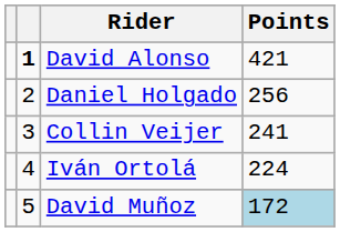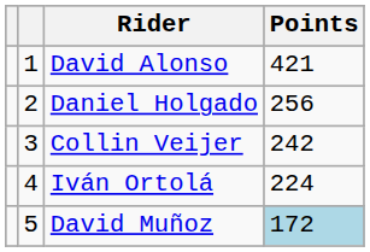 <table class="wikitable" style="font-size: 95%;">
 <tr>
 <th></th>
 <th></th>
 <th>Rider</th>
 <th>Points</th>
 </tr>
 <tr>
 <td></td>
-<td align=center><strong>1</strong></td>
+<td align=center>1</td>
 <td> <a href='#'>David Alonso</a></td>
 <td align=left>421</td>
 </tr>
 <tr>
 <td></td>
 <td align=center>2</td>
 <td> <a href='#'>Daniel Holgado</a></td>
 <td align=left>256</td>
 </tr>
 <tr>
 <td></td>
 <td align=center>3</td>
 <td> <a href='#'>Collin Veijer</a></td>
-<td align=left>241</td>
+<td align=left>242</td>
 </tr>
 <tr>
 <td></td>
 <td align=center>4</td>
 <td> <a href='#'>Iván Ortolá</a></td>
 <td align=left>224</td>
 </tr>
 <tr>
 <td></td>
 <td align=center>5</td>
 <td> <a href='#'>David Muñoz</a></td>
 <td align=left style="background: lightblue;">172</td>
 </tr>
 </table>
